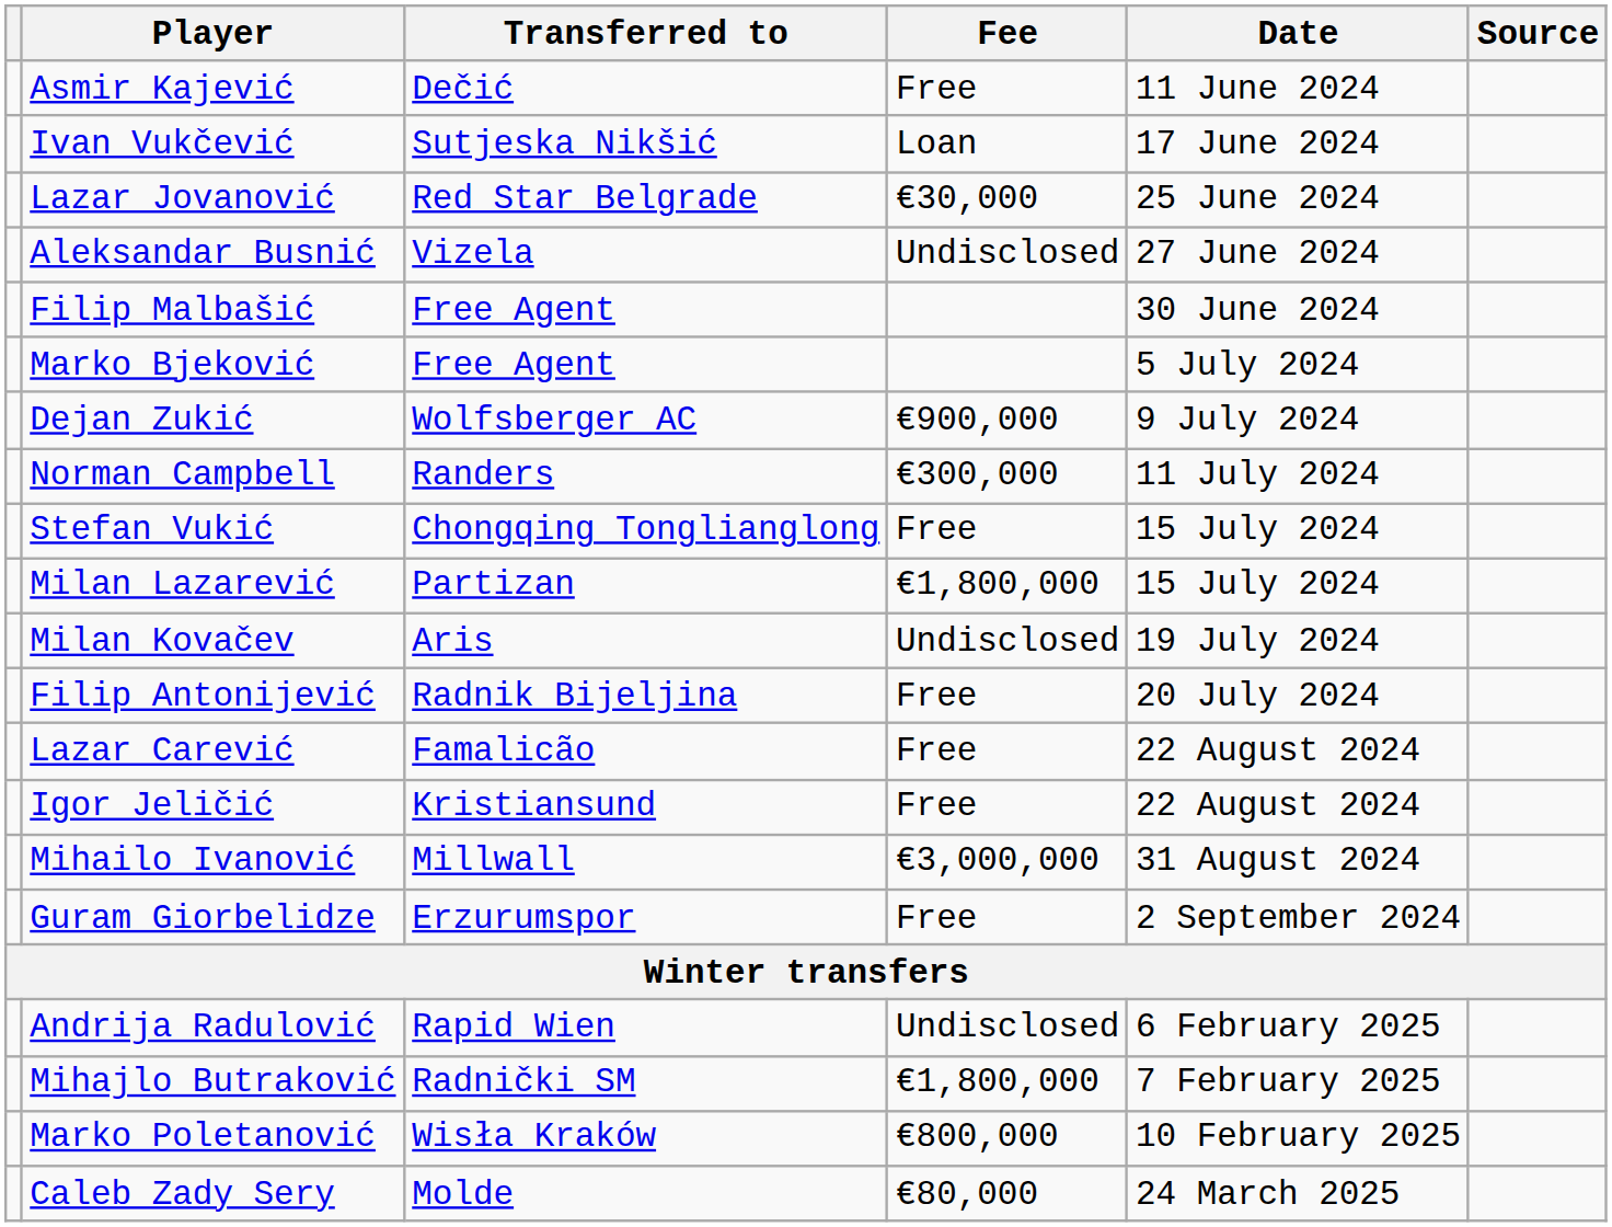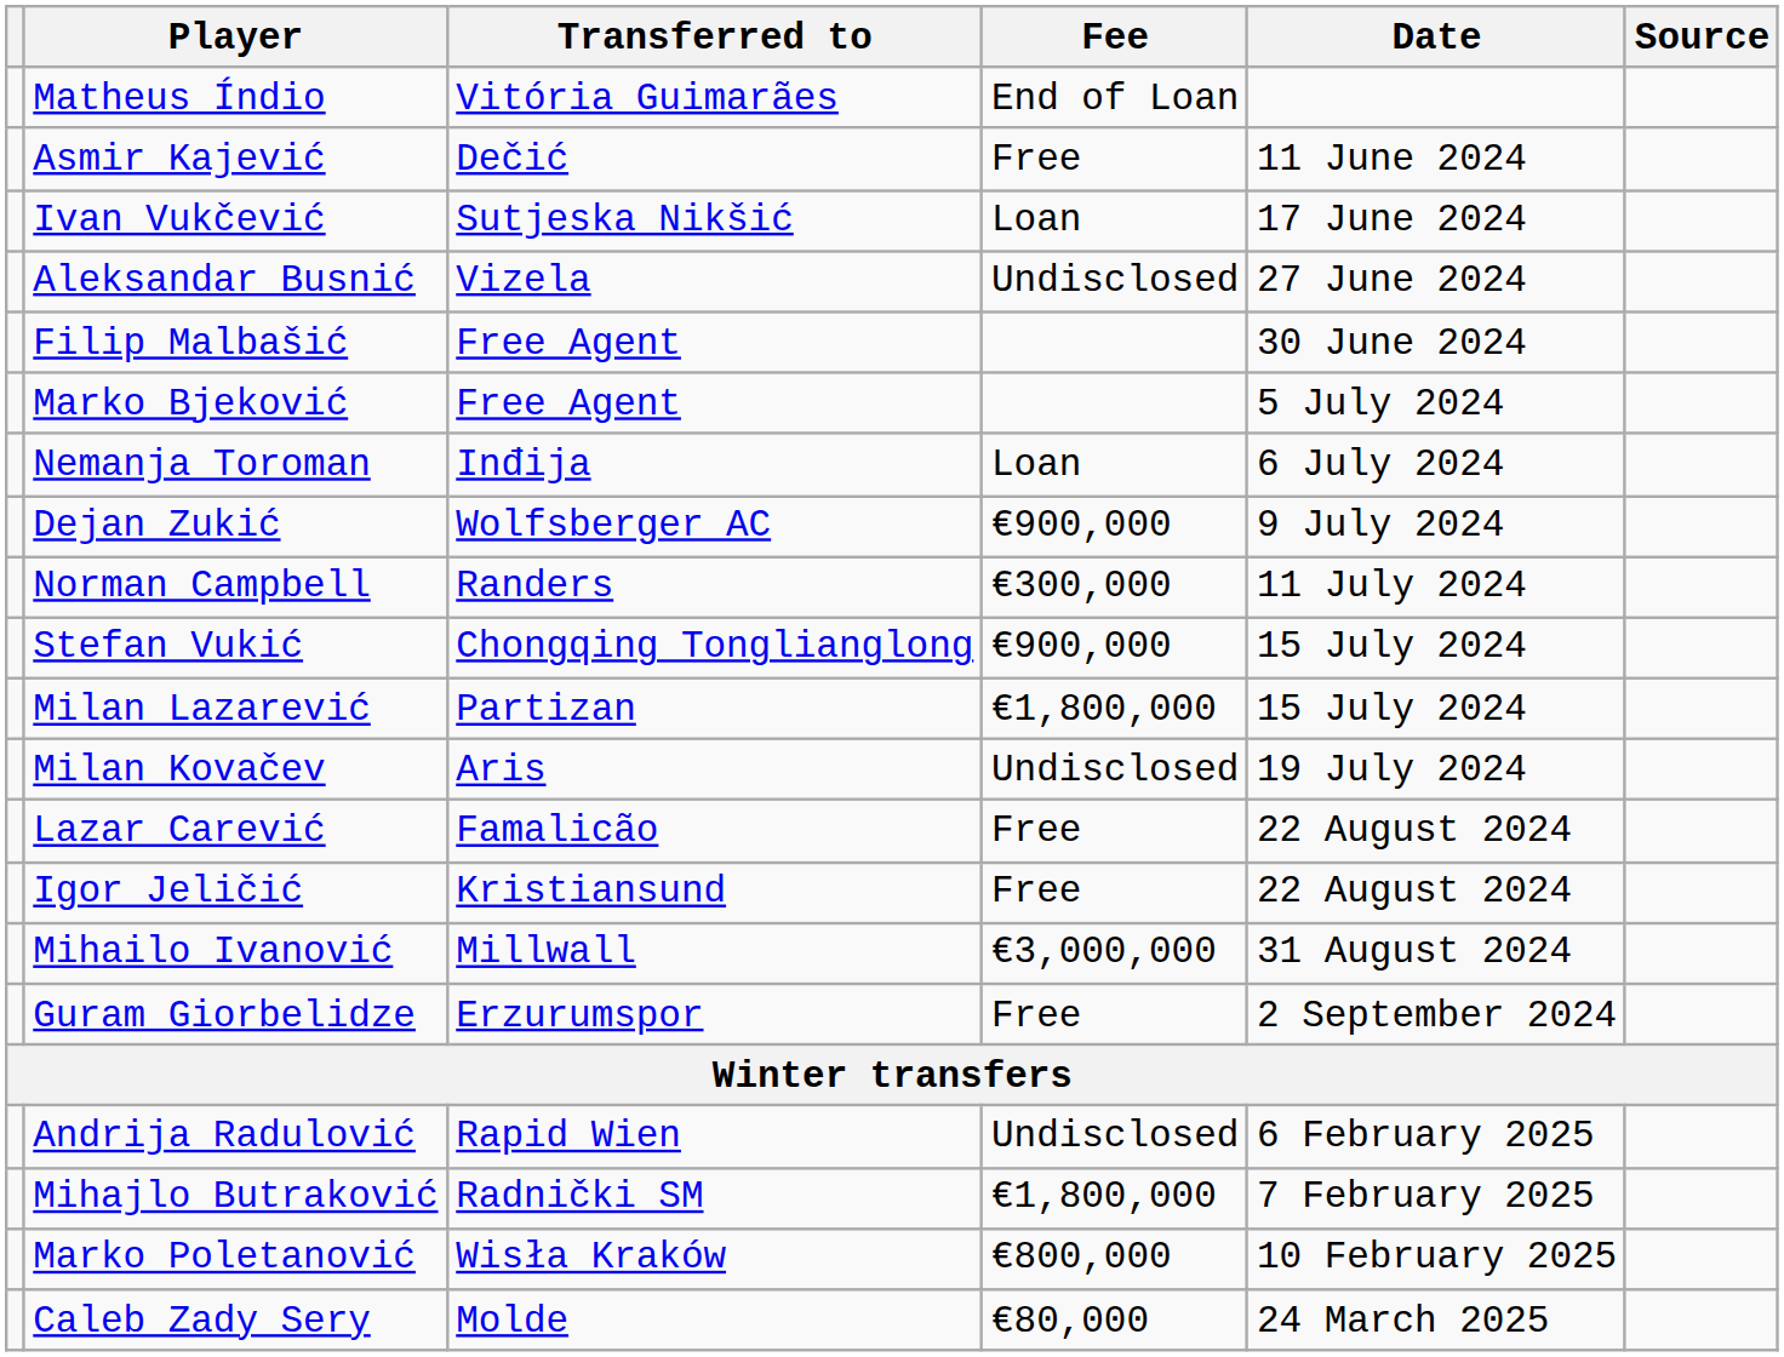 <table class="wikitable plainrowheaders sortable">
 <tr>
 <th></th>
 <th scope="col">Player</th>
 <th>Transferred to</th>
 <th style="width: 65px;">Fee</th>
 <th scope="col">Date</th>
 <th scope="col">Source</th>
+</tr>
+<tr>
+<td align="center"></td>
+<td> <a href='#'>Matheus Índio</a></td>
+<td> <a href='#'>Vitória Guimarães</a></td>
+<td>End of Loan</td>
+<td></td>
+<td></td>
 </tr>
 <tr>
 <td align="center"></td>
 <td> <a href='#'>Asmir Kajević</a></td>
 <td> <a href='#'>Dečić</a></td>
 <td>Free</td>
 <td>11 June 2024</td>
 <td></td>
 </tr>
 <tr>
 <td align="center"></td>
 <td> <a href='#'>Ivan Vukčević</a></td>
 <td> <a href='#'>Sutjeska Nikšić</a></td>
 <td>Loan</td>
 <td>17 June 2024</td>
-<td></td>
-</tr>
-<tr>
-<td align="center"></td>
-<td> <a href='#'>Lazar Jovanović</a></td>
-<td> <a href='#'>Red Star Belgrade</a></td>
-<td>€30,000</td>
-<td>25 June 2024</td>
 <td></td>
 </tr>
 <tr>
 <td align="center"></td>
 <td> <a href='#'>Aleksandar Busnić</a></td>
 <td> <a href='#'>Vizela</a></td>
 <td>Undisclosed</td>
 <td>27 June 2024</td>
 <td></td>
 </tr>
 <tr>
 <td align="center"></td>
 <td> <a href='#'>Filip Malbašić</a></td>
 <td><a href='#'>Free Agent</a></td>
 <td></td>
 <td>30 June 2024</td>
 <td></td>
 </tr>
 <tr>
 <td align="center"></td>
 <td> <a href='#'>Marko Bjeković</a></td>
 <td><a href='#'>Free Agent</a></td>
 <td></td>
 <td>5 July 2024</td>
 <td></td>
 </tr>
 <tr>
 <td align="center"></td>
+<td> <a href='#'>Nemanja Toroman</a></td>
+<td> <a href='#'>Inđija</a></td>
+<td>Loan</td>
+<td>6 July 2024</td>
+<td></td>
+</tr>
+<tr>
+<td align="center"></td>
 <td> <a href='#'>Dejan Zukić</a></td>
 <td> <a href='#'>Wolfsberger AC</a></td>
 <td>€900,000</td>
 <td>9 July 2024</td>
 <td></td>
 </tr>
 <tr>
 <td align="center"></td>
 <td> <a href='#'>Norman Campbell</a></td>
 <td> <a href='#'>Randers</a></td>
 <td>€300,000</td>
 <td>11 July 2024</td>
 <td></td>
 </tr>
 <tr>
 <td align="center"></td>
 <td> <a href='#'>Stefan Vukić</a></td>
 <td> <a href='#'>Chongqing Tonglianglong</a></td>
-<td>Free</td>
+<td>€900,000</td>
 <td>15 July 2024</td>
 <td></td>
 </tr>
 <tr>
 <td align="center"></td>
 <td> <a href='#'>Milan Lazarević</a></td>
 <td> <a href='#'>Partizan</a></td>
 <td>€1,800,000</td>
 <td>15 July 2024</td>
 <td></td>
 </tr>
 <tr>
 <td align="center"></td>
 <td> <a href='#'>Milan Kovačev</a></td>
 <td> <a href='#'>Aris</a></td>
 <td>Undisclosed</td>
 <td>19 July 2024</td>
-<td></td>
-</tr>
-<tr>
-<td align="center"></td>
-<td> <a href='#'>Filip Antonijević</a></td>
-<td> <a href='#'>Radnik Bijeljina</a></td>
-<td>Free</td>
-<td>20 July 2024</td>
 <td></td>
 </tr>
 <tr>
 <td align="center"></td>
 <td> <a href='#'>Lazar Carević</a></td>
 <td> <a href='#'>Famalicão</a></td>
 <td>Free</td>
 <td>22 August 2024</td>
 <td></td>
 </tr>
 <tr>
 <td align="center"></td>
 <td> <a href='#'>Igor Jeličić</a></td>
 <td> <a href='#'>Kristiansund</a></td>
 <td>Free</td>
 <td>22 August 2024</td>
 <td></td>
 </tr>
 <tr>
 <td align="center"></td>
 <td> <a href='#'>Mihailo Ivanović</a></td>
 <td> <a href='#'>Millwall</a></td>
 <td>€3,000,000</td>
 <td>31 August 2024</td>
 <td></td>
 </tr>
 <tr>
 <td align="center"></td>
 <td> <a href='#'>Guram Giorbelidze</a></td>
 <td> <a href='#'>Erzurumspor</a></td>
 <td>Free</td>
 <td>2 September 2024</td>
 <td></td>
 </tr>
 <tr>
 <th colspan="6">Winter transfers</th>
 </tr>
 <tr>
 <td align="center"></td>
 <td> <a href='#'>Andrija Radulović</a></td>
 <td> <a href='#'>Rapid Wien</a></td>
 <td>Undisclosed</td>
 <td>6 February 2025</td>
 <td></td>
 </tr>
 <tr>
 <td align="center"></td>
 <td> <a href='#'>Mihajlo Butraković</a></td>
 <td> <a href='#'>Radnički SM</a></td>
 <td>€1,800,000</td>
 <td>7 February 2025</td>
 <td></td>
 </tr>
 <tr>
 <td align="center"></td>
 <td> <a href='#'>Marko Poletanović</a></td>
 <td> <a href='#'>Wisła Kraków</a></td>
 <td>€800,000</td>
 <td>10 February 2025</td>
 <td></td>
 </tr>
 <tr>
 <td align="center"></td>
 <td> <a href='#'>Caleb Zady Sery</a></td>
 <td> <a href='#'>Molde</a></td>
 <td>€80,000</td>
 <td>24 March 2025</td>
 <td></td>
 </tr>
 </table>
